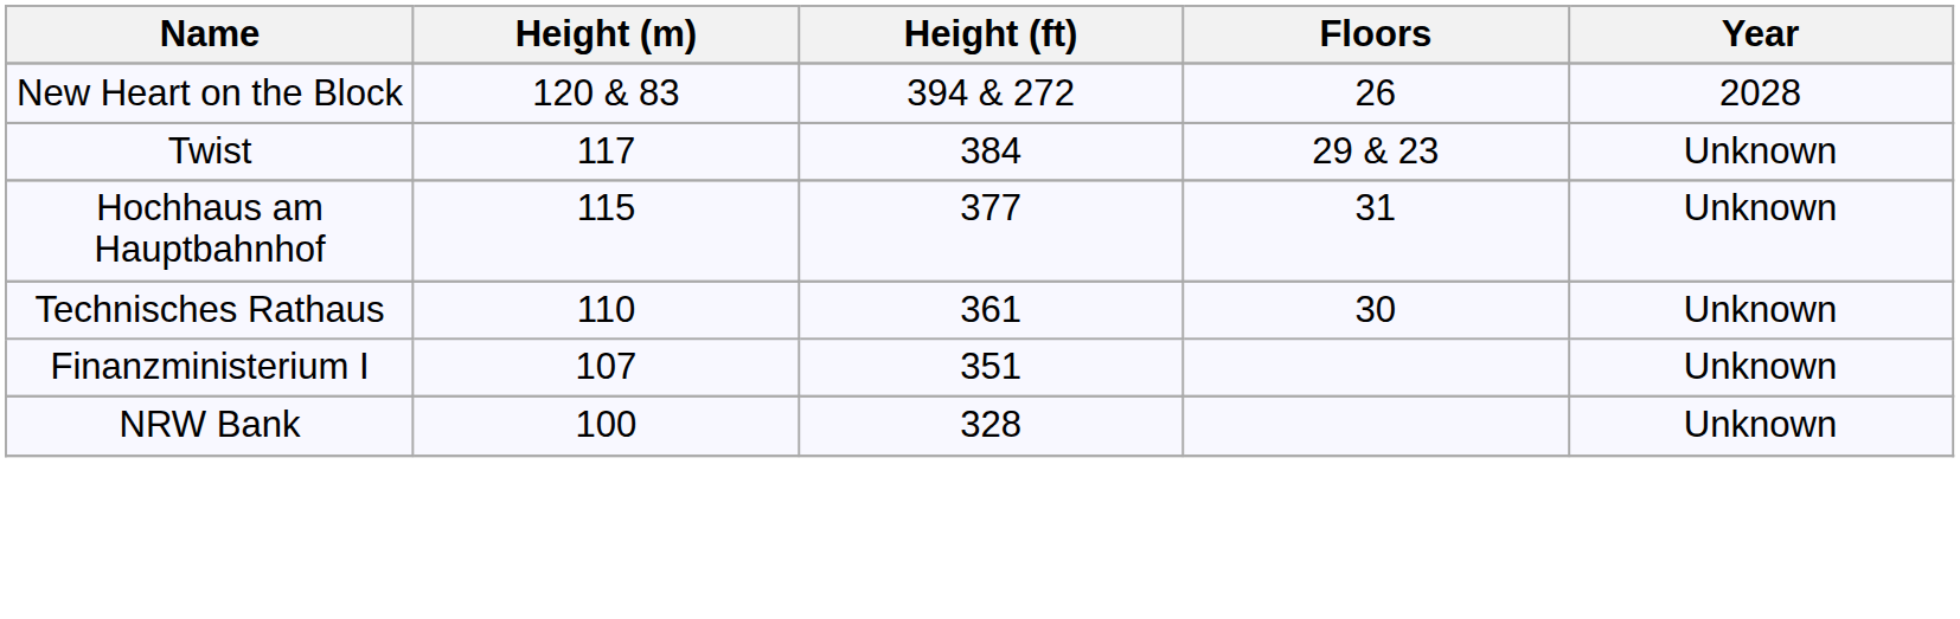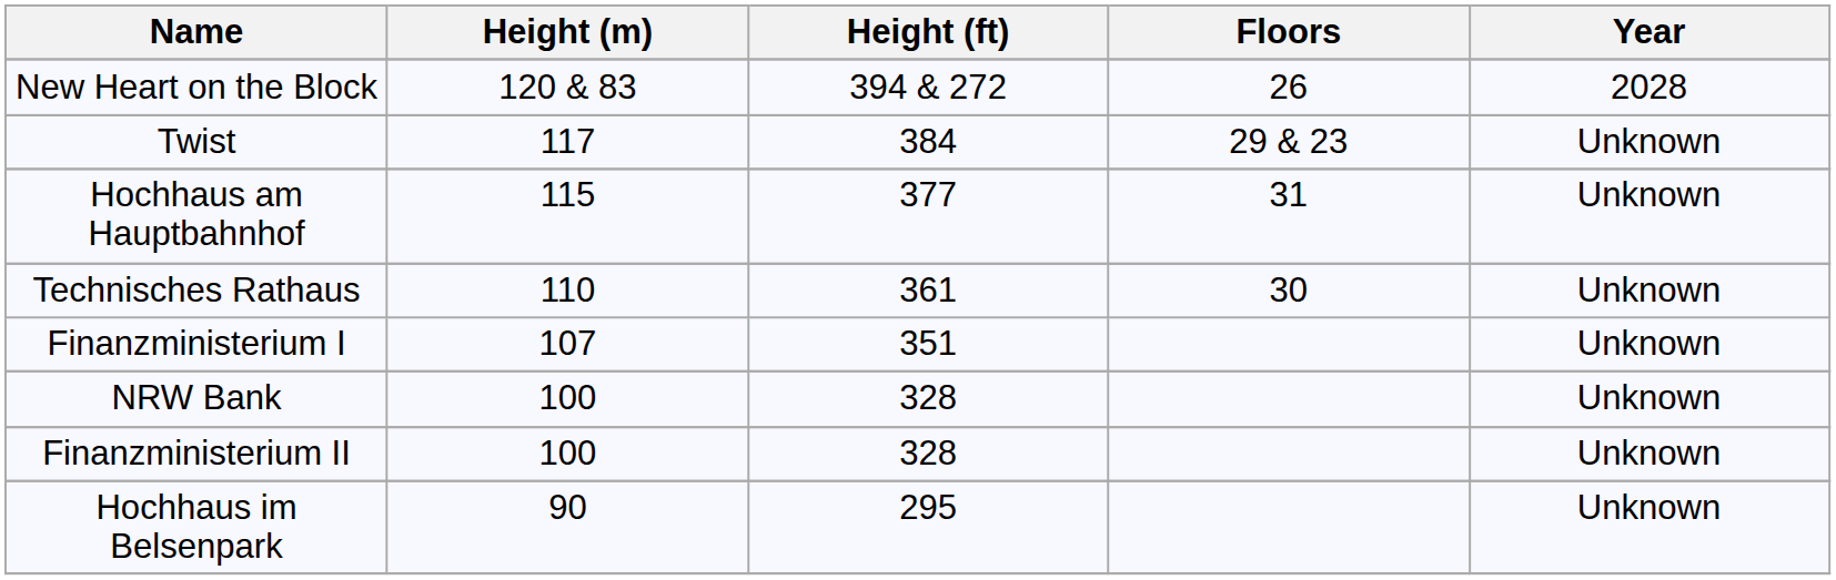 <table class = "wikitable sortable">
 <tr ---- align="center" valign="top" bgcolor="#dddddd">
 <th width="170px">Name</th>
 <th width="160px">Height (m)<br></th>
 <th width="160px">Height (ft)<br></th>
 <th width="160px">Floors</th>
 <th width="160px">Year</th>
 </tr>
 <tr>
 </tr>
 <tr ---- align="center" valign="top" bgcolor="#F8F8FF">
 <td>New Heart on the Block</td>
 <td>120 & 83</td>
 <td>394 & 272</td>
 <td>26</td>
 <td>2028</td>
 </tr>
 <tr>
 </tr>
 <tr ---- align="center" valign="top" bgcolor="#F8F8FF">
 <td>Twist</td>
 <td>117</td>
 <td>384</td>
 <td>29 & 23</td>
 <td>Unknown</td>
 </tr>
 <tr>
 </tr>
 <tr ---- align="center" valign="top" bgcolor="#F8F8FF">
 <td>Hochhaus am Hauptbahnhof</td>
 <td>115</td>
 <td>377</td>
 <td>31</td>
 <td>Unknown</td>
 </tr>
 <tr>
 </tr>
 <tr ---- align="center" valign="top" bgcolor="#F8F8FF">
 <td>Technisches Rathaus</td>
 <td>110</td>
 <td>361</td>
 <td>30</td>
 <td>Unknown</td>
 </tr>
 <tr ---- align="center" valign="top" bgcolor="#F8F8FF">
 <td>Finanzministerium I</td>
 <td>107</td>
 <td>351</td>
 <td></td>
 <td>Unknown</td>
 </tr>
 <tr>
 </tr>
 <tr ---- align="center" valign="top" bgcolor="#F8F8FF">
 <td>NRW Bank</td>
 <td>100</td>
 <td>328</td>
 <td></td>
 <td>Unknown</td>
 </tr>
 <tr>
 </tr>
+<tr ---- align="center" valign="top" bgcolor="#F8F8FF">
+<td>Finanzministerium II</td>
+<td>100</td>
+<td>328</td>
+<td></td>
+<td>Unknown</td>
+</tr>
 <tr>
+</tr>
+<tr ---- align="center" valign="top" bgcolor="#F8F8FF">
+<td>Hochhaus im Belsenpark</td>
+<td>90</td>
+<td>295</td>
+<td></td>
+<td>Unknown</td>
 </tr>
 <tr>
 </tr>
 </table>
